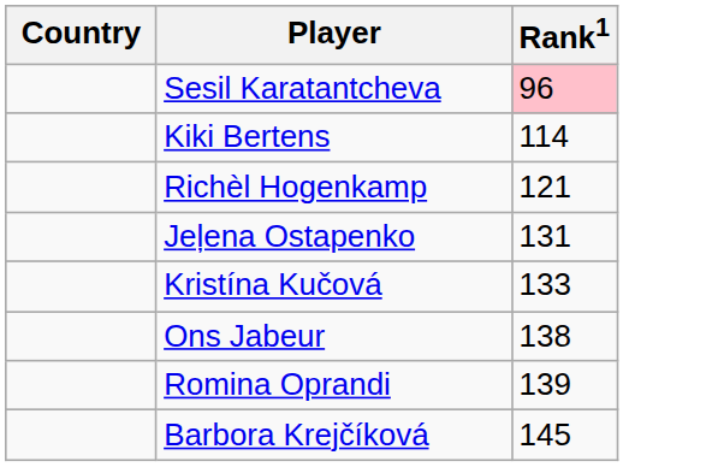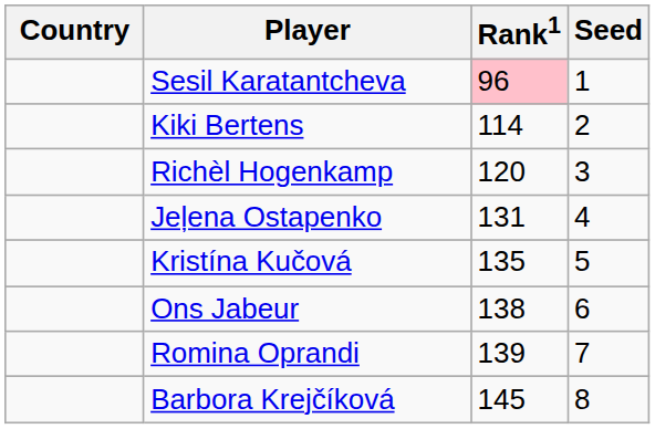 <table class="sortable wikitable">
 <tr>
 <th width="70">Country</th>
 <th width="175">Player</th>
 <th>Rank<sup>1</sup></th>
+<th>Seed</th>
 </tr>
 <tr>
 <td></td>
 <td><a href='#'>Sesil Karatantcheva</a></td>
 <td style="background: pink;">96</td>
+<td>1</td>
 </tr>
 <tr>
 <td></td>
 <td><a href='#'>Kiki Bertens</a></td>
 <td>114</td>
+<td>2</td>
 </tr>
 <tr>
 <td></td>
 <td><a href='#'>Richèl Hogenkamp</a></td>
-<td>121</td>
+<td>120</td>
+<td>3</td>
 </tr>
 <tr>
 <td></td>
 <td><a href='#'>Jeļena Ostapenko</a></td>
 <td>131</td>
+<td>4</td>
 </tr>
 <tr>
 <td></td>
 <td><a href='#'>Kristína Kučová</a></td>
-<td>133</td>
+<td>135</td>
+<td>5</td>
 </tr>
 <tr>
 <td></td>
 <td><a href='#'>Ons Jabeur</a></td>
 <td>138</td>
+<td>6</td>
 </tr>
 <tr>
 <td></td>
 <td><a href='#'>Romina Oprandi</a></td>
 <td>139</td>
+<td>7</td>
 </tr>
 <tr>
 <td></td>
 <td><a href='#'>Barbora Krejčíková</a></td>
 <td>145</td>
+<td>8</td>
 </tr>
 </table>
